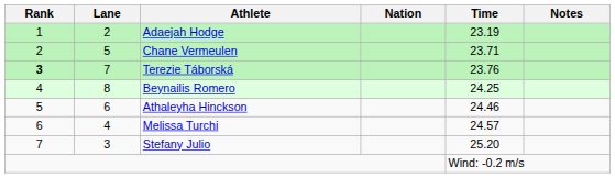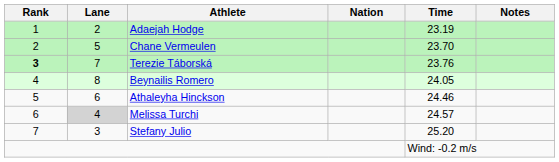 <table class="wikitable sortable" style="text-align:center;width: 65%;">
 <tr>
 <th scope="col">Rank</th>
 <th scope="col">Lane</th>
 <th scope="col">Athlete</th>
 <th scope="col">Nation</th>
 <th scope="col">Time</th>
 <th scope="col">Notes</th>
 </tr>
 <tr bgcolor=bbf3bb>
 <td>1</td>
 <td>2</td>
 <td align=left><a href='#'>Adaejah Hodge</a></td>
 <td align=left></td>
 <td>23.19</td>
 <td></td>
 </tr>
 <tr bgcolor=bbf3bb>
 <td>2</td>
 <td>5</td>
 <td align=left><a href='#'>Chane Vermeulen</a></td>
 <td align=left></td>
-<td>23.71</td>
+<td>23.70</td>
 <td></td>
 </tr>
 <tr bgcolor=bbf3bb>
 <td><strong>3</strong></td>
 <td>7</td>
 <td align=left><a href='#'>Terezie Táborská</a></td>
 <td align=left></td>
 <td>23.76</td>
 <td></td>
 </tr>
 <tr bgcolor=ddffdd>
 <td>4</td>
 <td>8</td>
 <td align=left><a href='#'>Beynailis Romero</a></td>
 <td align=left></td>
-<td>24.25</td>
+<td>24.05</td>
 <td></td>
 </tr>
 <tr>
 <td>5</td>
 <td>6</td>
 <td align=left><a href='#'>Athaleyha Hinckson</a></td>
 <td align=left></td>
 <td>24.46</td>
 <td></td>
 </tr>
 <tr>
 <td>6</td>
-<td>4</td>
+<td style="background: lightgrey;">4</td>
 <td align=left><a href='#'>Melissa Turchi</a></td>
 <td align=left></td>
 <td>24.57</td>
 <td></td>
 </tr>
 <tr>
 <td>7</td>
 <td>3</td>
 <td align=left><a href='#'>Stefany Julio</a></td>
 <td align=left></td>
 <td>25.20</td>
 <td></td>
 </tr>
 <tr class="sortbottom">
 <td colspan="4"></td>
 <td colspan="2" style="text-align:left;">Wind: -0.2 m/s</td>
 </tr>
 </table>
